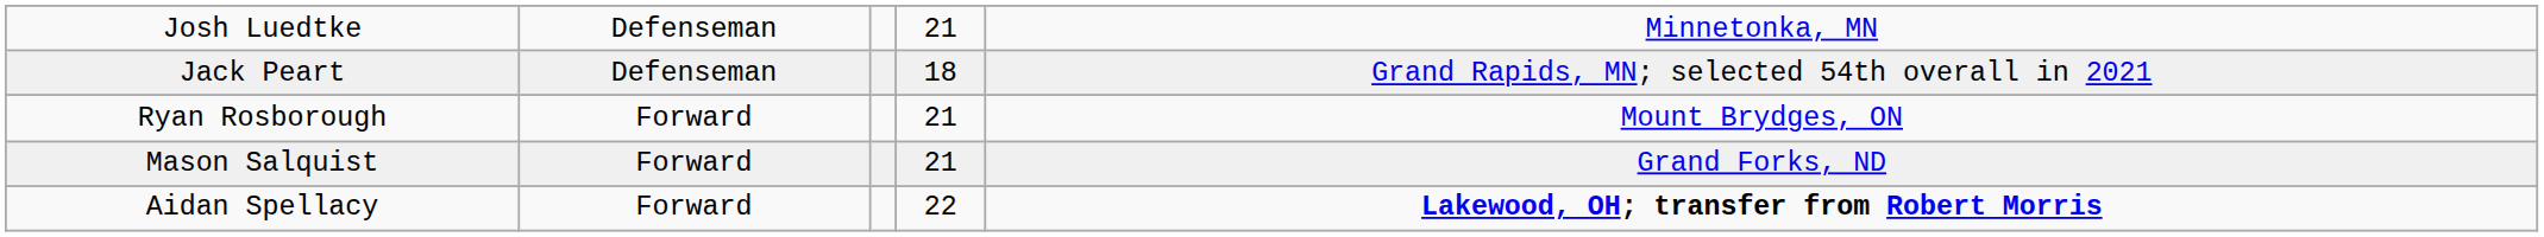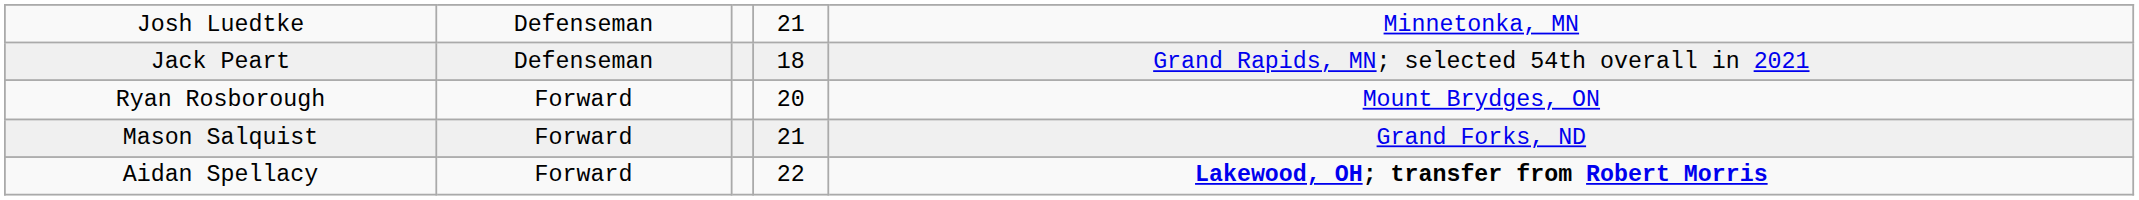 <table class="wikitable" width="60%">
 <tr align="center" bgcolor="">
 <td>Josh Luedtke</td>
 <td>Defenseman</td>
 <td></td>
 <td>21</td>
 <td><a href='#'>Minnetonka, MN</a></td>
 </tr>
 <tr align="center" bgcolor="f0f0f0">
 <td>Jack Peart</td>
 <td>Defenseman</td>
 <td></td>
 <td>18</td>
 <td><a href='#'>Grand Rapids, MN</a>; selected 54th overall in <a href='#'>2021</a></td>
 </tr>
 <tr align="center" bgcolor="">
 <td>Ryan Rosborough</td>
 <td>Forward</td>
 <td></td>
-<td>21</td>
+<td>20</td>
 <td><a href='#'>Mount Brydges, ON</a></td>
 </tr>
 <tr align="center" bgcolor="f0f0f0">
 <td>Mason Salquist</td>
 <td>Forward</td>
 <td></td>
 <td>21</td>
 <td><a href='#'>Grand Forks, ND</a></td>
 </tr>
 <tr align="center" bgcolor="">
 <td>Aidan Spellacy</td>
 <td>Forward</td>
 <td></td>
 <td>22</td>
 <td><strong><a href='#'>Lakewood, OH</a>; transfer from <a href='#'>Robert Morris</a></strong></td>
 </tr>
 </table>
